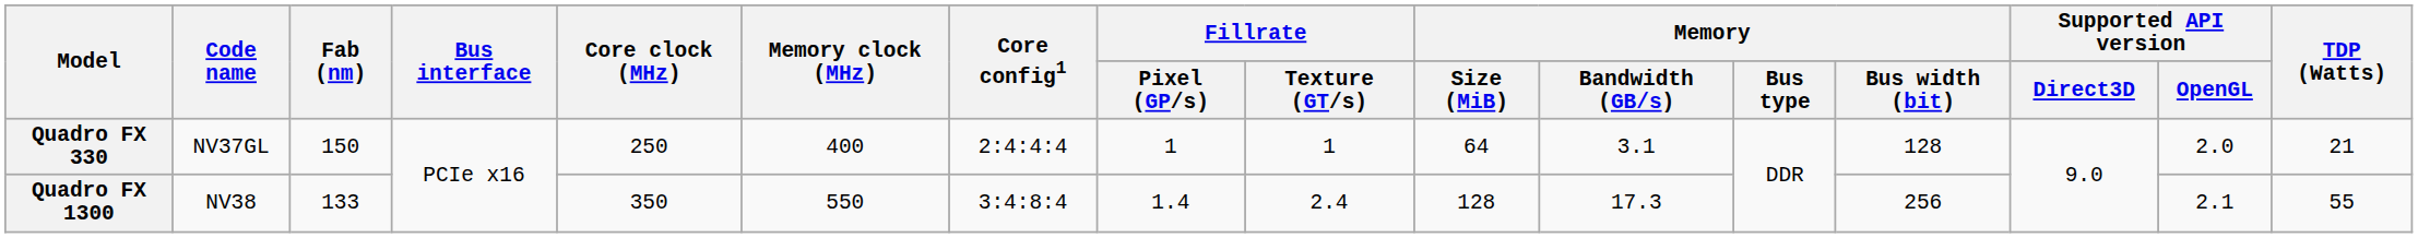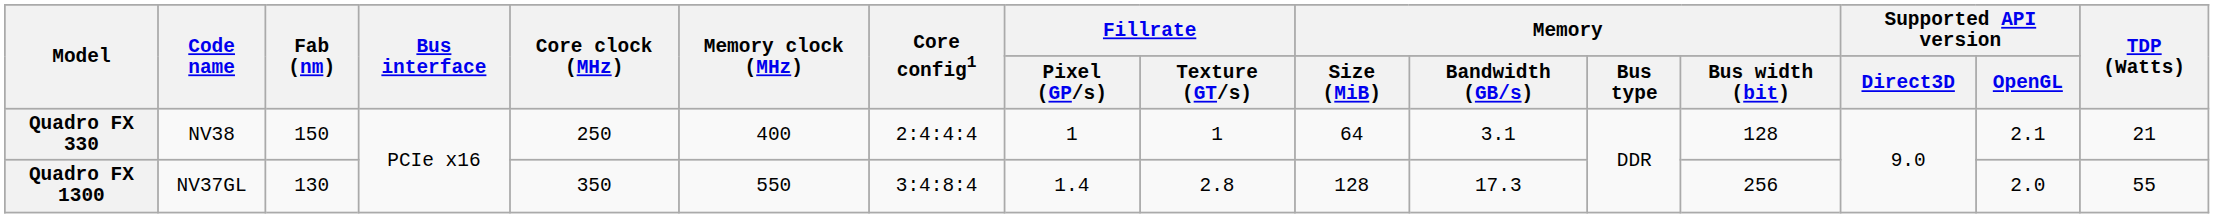 <table class="mw-datatable wikitable sortable sort-under" style="font-size:85%; text-align:center;">
 <tr>
 <th rowspan=2>Model</th>
 <th rowspan=2><a href='#'>Code name</a></th>
 <th rowspan=2>Fab (<a href='#'>nm</a>)</th>
 <th rowspan=2><a href='#'>Bus</a> <a href='#'>interface</a></th>
 <th rowspan=2>Core clock (<a href='#'>MHz</a>)</th>
 <th rowspan=2>Memory clock (<a href='#'>MHz</a>)</th>
 <th rowspan="2">Core config<sup>1</sup></th>
 <th colspan=2><a href='#'>Fillrate</a></th>
 <th colspan=4>Memory</th>
 <th colspan=2>Supported <a href='#'>API</a> version</th>
 <th rowspan=2><a href='#'>TDP</a> (Watts)</th>
 </tr>
 <tr>
 <th>Pixel (<a href='#'>GP</a>/s)</th>
 <th>Texture (<a href='#'>GT</a>/s)</th>
 <th>Size (<a href='#'>MiB</a>)</th>
 <th>Bandwidth (<a href='#'>GB/s</a>)</th>
 <th>Bus type</th>
 <th>Bus width (<a href='#'>bit</a>)</th>
 <th><a href='#'>Direct3D</a></th>
 <th><a href='#'>OpenGL</a></th>
 </tr>
 <tr>
 <th>Quadro FX 330</th>
-<td>NV37GL</td>
+<td>NV38</td>
 <td>150</td>
 <td rowspan="2">PCIe x16</td>
 <td>250</td>
 <td>400</td>
 <td>2:4:4:4</td>
 <td>1</td>
 <td>1</td>
 <td>64</td>
 <td>3.1</td>
 <td rowspan="2">DDR</td>
 <td>128</td>
 <td rowspan="2">9.0</td>
-<td>2.0</td>
+<td>2.1</td>
 <td>21</td>
 </tr>
 <tr>
 <th>Quadro FX 1300</th>
-<td>NV38</td>
-<td>133</td>
+<td>NV37GL</td>
+<td>130</td>
 <td>350</td>
 <td>550</td>
 <td>3:4:8:4</td>
 <td>1.4</td>
-<td>2.4</td>
+<td>2.8</td>
 <td>128</td>
 <td>17.3</td>
 <td>256</td>
-<td>2.1</td>
+<td>2.0</td>
 <td>55</td>
 </tr>
 </table>
